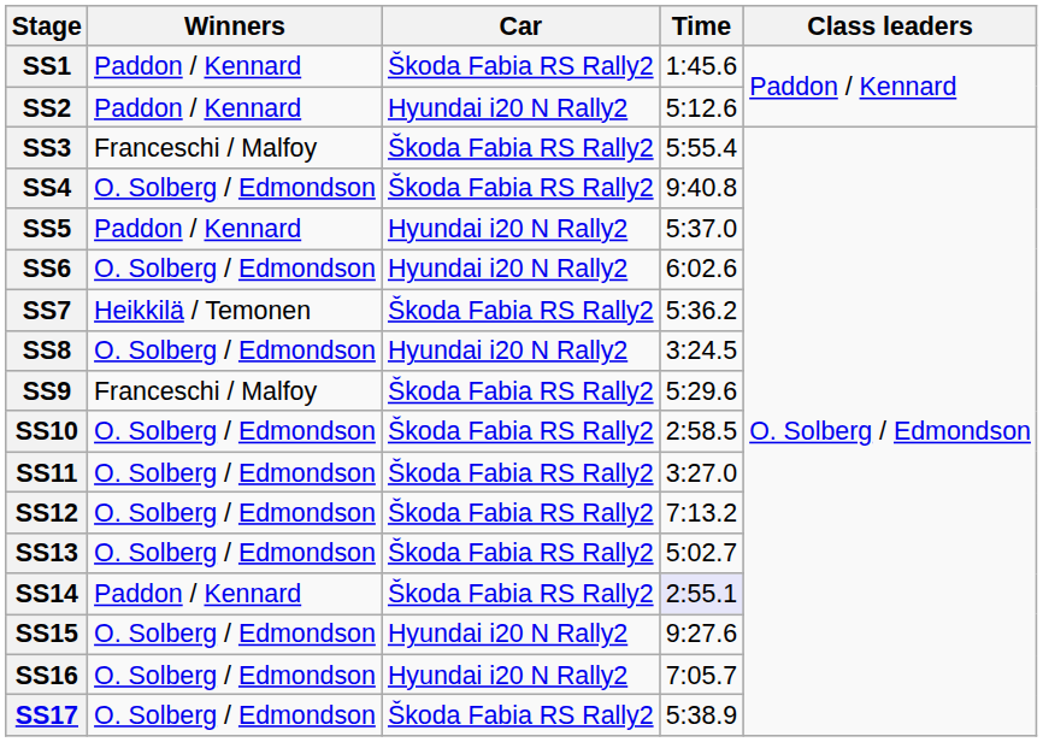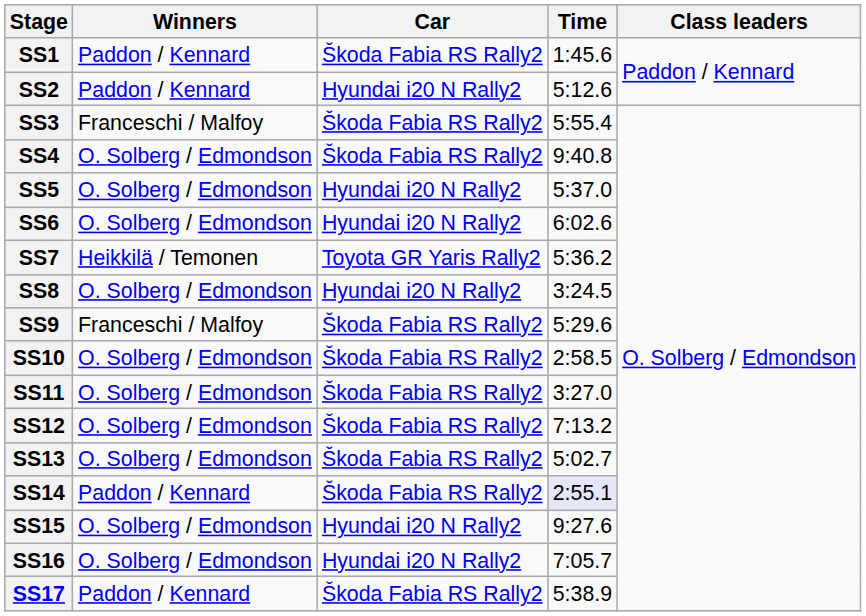 <table class="wikitable" style="font-size:85%">
 <tr>
 <th>Stage</th>
 <th>Winners</th>
 <th>Car</th>
 <th>Time</th>
 <th>Class leaders</th>
 </tr>
 <tr>
 <th>SS1</th>
 <td><a href='#'>Paddon</a> / <a href='#'>Kennard</a></td>
 <td><a href='#'>Škoda Fabia RS Rally2</a></td>
 <td>1:45.6</td>
 <td rowspan="2"><a href='#'>Paddon</a> / <a href='#'>Kennard</a></td>
 </tr>
 <tr>
 <th>SS2</th>
 <td><a href='#'>Paddon</a> / <a href='#'>Kennard</a></td>
 <td><a href='#'>Hyundai i20 N Rally2</a></td>
 <td>5:12.6</td>
 </tr>
 <tr>
 <th>SS3</th>
 <td>Franceschi / Malfoy</td>
 <td><a href='#'>Škoda Fabia RS Rally2</a></td>
 <td>5:55.4</td>
 <td rowspan="15"><a href='#'>O. Solberg</a> / <a href='#'>Edmondson</a></td>
 </tr>
 <tr>
 <th>SS4</th>
 <td><a href='#'>O. Solberg</a> / <a href='#'>Edmondson</a></td>
 <td><a href='#'>Škoda Fabia RS Rally2</a></td>
 <td>9:40.8</td>
 </tr>
 <tr>
 <th>SS5</th>
-<td><a href='#'>Paddon</a> / <a href='#'>Kennard</a></td>
+<td><a href='#'>O. Solberg</a> / <a href='#'>Edmondson</a></td>
 <td><a href='#'>Hyundai i20 N Rally2</a></td>
 <td>5:37.0</td>
 </tr>
 <tr>
 <th>SS6</th>
 <td><a href='#'>O. Solberg</a> / <a href='#'>Edmondson</a></td>
 <td><a href='#'>Hyundai i20 N Rally2</a></td>
 <td>6:02.6</td>
 </tr>
 <tr>
 <th>SS7</th>
 <td><a href='#'>Heikkilä</a> / Temonen</td>
-<td><a href='#'>Škoda Fabia RS Rally2</a></td>
+<td><a href='#'>Toyota GR Yaris Rally2</a></td>
 <td>5:36.2</td>
 </tr>
 <tr>
 <th>SS8</th>
 <td><a href='#'>O. Solberg</a> / <a href='#'>Edmondson</a></td>
 <td><a href='#'>Hyundai i20 N Rally2</a></td>
 <td>3:24.5</td>
 </tr>
 <tr>
 <th>SS9</th>
 <td>Franceschi / Malfoy</td>
 <td><a href='#'>Škoda Fabia RS Rally2</a></td>
 <td>5:29.6</td>
 </tr>
 <tr>
 <th>SS10</th>
 <td><a href='#'>O. Solberg</a> / <a href='#'>Edmondson</a></td>
 <td><a href='#'>Škoda Fabia RS Rally2</a></td>
 <td>2:58.5</td>
 </tr>
 <tr>
 <th>SS11</th>
 <td><a href='#'>O. Solberg</a> / <a href='#'>Edmondson</a></td>
 <td><a href='#'>Škoda Fabia RS Rally2</a></td>
 <td>3:27.0</td>
 </tr>
 <tr>
 <th>SS12</th>
 <td><a href='#'>O. Solberg</a> / <a href='#'>Edmondson</a></td>
 <td><a href='#'>Škoda Fabia RS Rally2</a></td>
 <td>7:13.2</td>
 </tr>
 <tr>
 <th>SS13</th>
 <td><a href='#'>O. Solberg</a> / <a href='#'>Edmondson</a></td>
 <td><a href='#'>Škoda Fabia RS Rally2</a></td>
 <td>5:02.7</td>
 </tr>
 <tr>
 <th>SS14</th>
 <td><a href='#'>Paddon</a> / <a href='#'>Kennard</a></td>
 <td><a href='#'>Škoda Fabia RS Rally2</a></td>
 <td style="background: lavender;">2:55.1</td>
 </tr>
 <tr>
 <th>SS15</th>
 <td><a href='#'>O. Solberg</a> / <a href='#'>Edmondson</a></td>
 <td><a href='#'>Hyundai i20 N Rally2</a></td>
 <td>9:27.6</td>
 </tr>
 <tr>
 <th>SS16</th>
 <td><a href='#'>O. Solberg</a> / <a href='#'>Edmondson</a></td>
 <td><a href='#'>Hyundai i20 N Rally2</a></td>
 <td>7:05.7</td>
 </tr>
 <tr>
 <th><a href='#'>SS17</a></th>
-<td><a href='#'>O. Solberg</a> / <a href='#'>Edmondson</a></td>
+<td><a href='#'>Paddon</a> / <a href='#'>Kennard</a></td>
 <td><a href='#'>Škoda Fabia RS Rally2</a></td>
 <td>5:38.9</td>
 </tr>
 </table>
